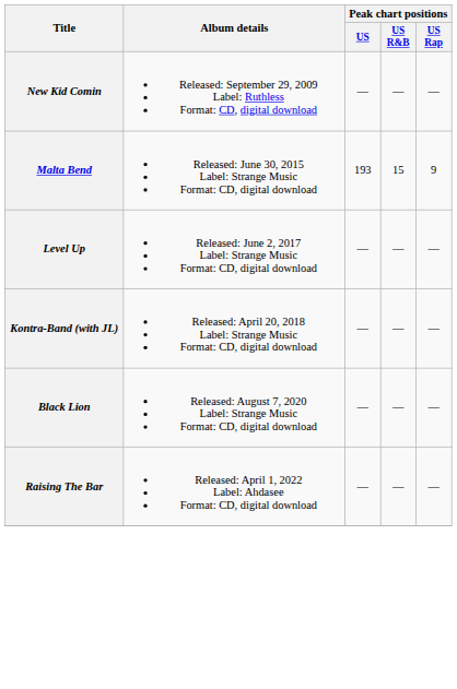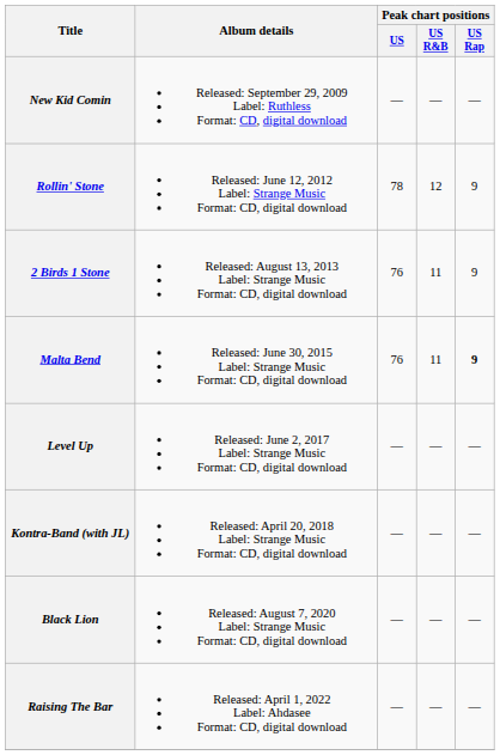 <table class="wikitable plainrowheaders" style="text-align:center;">
 <tr>
 <th scope="col" rowspan="2" style="width:10em;">Title</th>
 <th scope="col" rowspan="2" style="width:19em;">Album details</th>
 <th scope="col" colspan="3">Peak chart positions</th>
 </tr>
 <tr>
 <th scope="col" style="width:3em;font-size:90%;"><a href='#'>US</a></th>
 <th scope="col" style="width:3em;font-size:90%;"><a href='#'>US R&B</a></th>
 <th scope="col" style="width:3em;font-size:90%;"><a href='#'>US<br>Rap</a></th>
 </tr>
 <tr>
 <th scope="row"><em>New Kid Comin</em></th>
 <td><br><ul><li>Released: September 29, 2009</li><li>Label: <a href='#'>Ruthless</a></li><li>Format: <a href='#'>CD</a>, <a href='#'>digital download</a></li></ul></td>
 <td>—</td>
 <td>—</td>
 <td>—</td>
 </tr>
 <tr>
+<th scope="row"><em><a href='#'>Rollin' Stone</a></em></th>
+<td><br><ul><li>Released: June 12, 2012</li><li>Label: <a href='#'>Strange Music</a></li><li>Format: CD, digital download</li></ul></td>
+<td>78</td>
+<td>12</td>
+<td>9</td>
+</tr>
+<tr>
+<th scope="row"><em><a href='#'>2 Birds 1 Stone</a></em></th>
+<td><br><ul><li>Released: August 13, 2013</li><li>Label: Strange Music</li><li>Format: CD, digital download</li></ul></td>
+<td>76</td>
+<td>11</td>
+<td>9</td>
+</tr>
+<tr>
 <th scope="row"><em><a href='#'>Malta Bend</a></em></th>
 <td><br><ul><li>Released: June 30, 2015</li><li>Label: Strange Music</li><li>Format: CD, digital download</li></ul></td>
-<td>193</td>
-<td>15</td>
-<td>9</td>
+<td>76</td>
+<td>11</td>
+<td><strong>9</strong></td>
 </tr>
 <tr>
 <th scope="row"><em>Level Up</em></th>
 <td><br><ul><li>Released: June 2, 2017</li><li>Label: Strange Music</li><li>Format: CD, digital download</li></ul></td>
 <td>—</td>
 <td>—</td>
 <td>—</td>
 </tr>
 <tr>
 <th scope="row"><em>Kontra-Band (with JL)</em></th>
 <td><br><ul><li>Released: April 20, 2018</li><li>Label: Strange Music</li><li>Format: CD, digital download</li></ul></td>
 <td>—</td>
 <td>—</td>
 <td>—</td>
 </tr>
 <tr>
 <th scope="row"><em>Black Lion</em></th>
 <td><br><ul><li>Released: August 7, 2020</li><li>Label: Strange Music</li><li>Format: CD, digital download</li></ul></td>
 <td>—</td>
 <td>—</td>
 <td>—</td>
 </tr>
 <tr>
 <th scope="row"><em>Raising The Bar</em></th>
 <td><br><ul><li>Released: April 1, 2022</li><li>Label: Ahdasee</li><li>Format: CD, digital download</li></ul></td>
 <td>—</td>
 <td>—</td>
 <td>—</td>
 </tr>
 <tr>
 </tr>
 </table>
